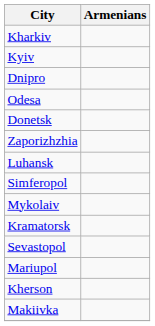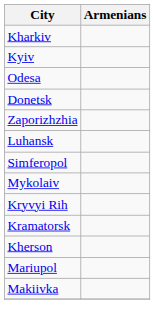 <table class="wikitable sortable static-row-numbers mw-datatable" border=1>
 <tr>
 <th>City</th>
 <th>Armenians</th>
 </tr>
 <tr>
 <td><a href='#'>Kharkiv</a></td>
 <td></td>
 </tr>
 <tr>
 <td><a href='#'>Kyiv</a></td>
-<td></td>
-</tr>
-<tr>
-<td><a href='#'>Dnipro</a></td>
 <td></td>
 </tr>
 <tr>
 <td><a href='#'>Odesa</a></td>
 <td></td>
 </tr>
 <tr>
 <td><a href='#'>Donetsk</a></td>
 <td></td>
 </tr>
 <tr>
 <td><a href='#'>Zaporizhzhia</a></td>
 <td></td>
 </tr>
 <tr>
 <td><a href='#'>Luhansk</a></td>
 <td></td>
 </tr>
 <tr>
 <td><a href='#'>Simferopol</a></td>
 <td></td>
 </tr>
 <tr>
 <td><a href='#'>Mykolaiv</a></td>
 <td></td>
 </tr>
 <tr>
+<td><a href='#'>Kryvyi Rih</a></td>
+<td></td>
+</tr>
+<tr>
 <td><a href='#'>Kramatorsk</a></td>
 <td></td>
 </tr>
 <tr>
-<td><a href='#'>Sevastopol</a></td>
+<td><a href='#'>Kherson</a></td>
 <td></td>
 </tr>
 <tr>
 <td><a href='#'>Mariupol</a></td>
-<td></td>
-</tr>
-<tr>
-<td><a href='#'>Kherson</a></td>
 <td></td>
 </tr>
 <tr>
 <td><a href='#'>Makiivka</a></td>
 <td></td>
 </tr>
 <tr>
 </tr>
 </table>
